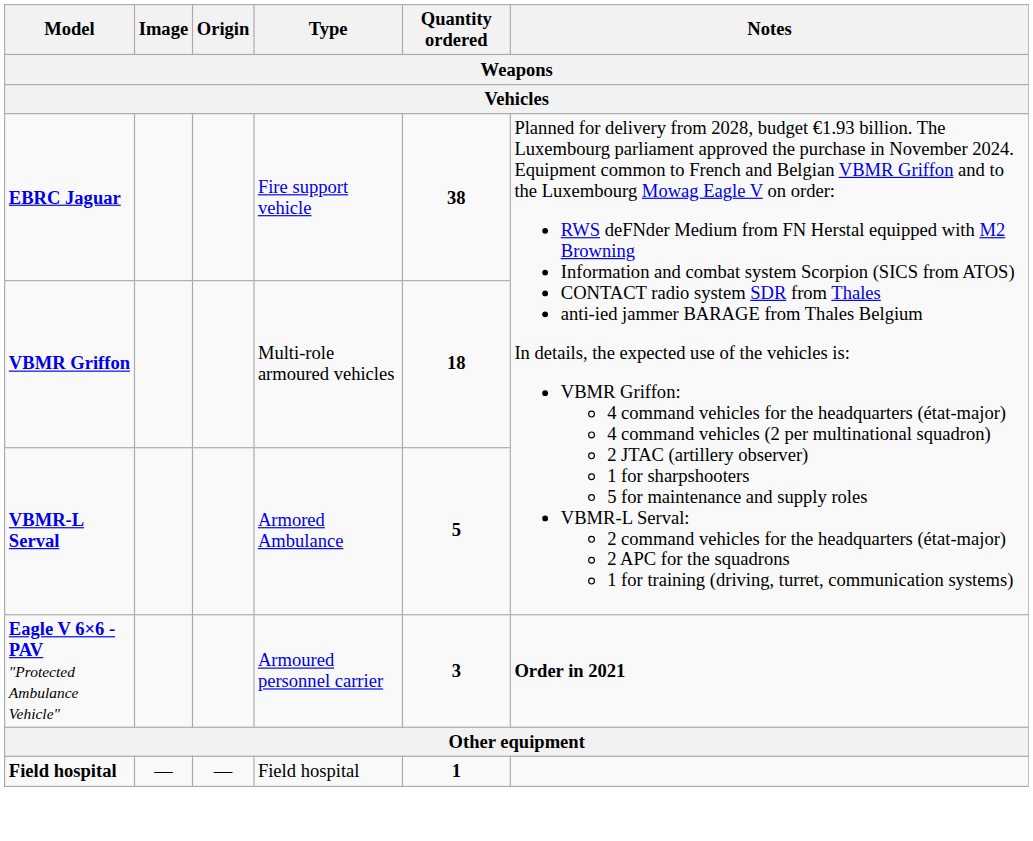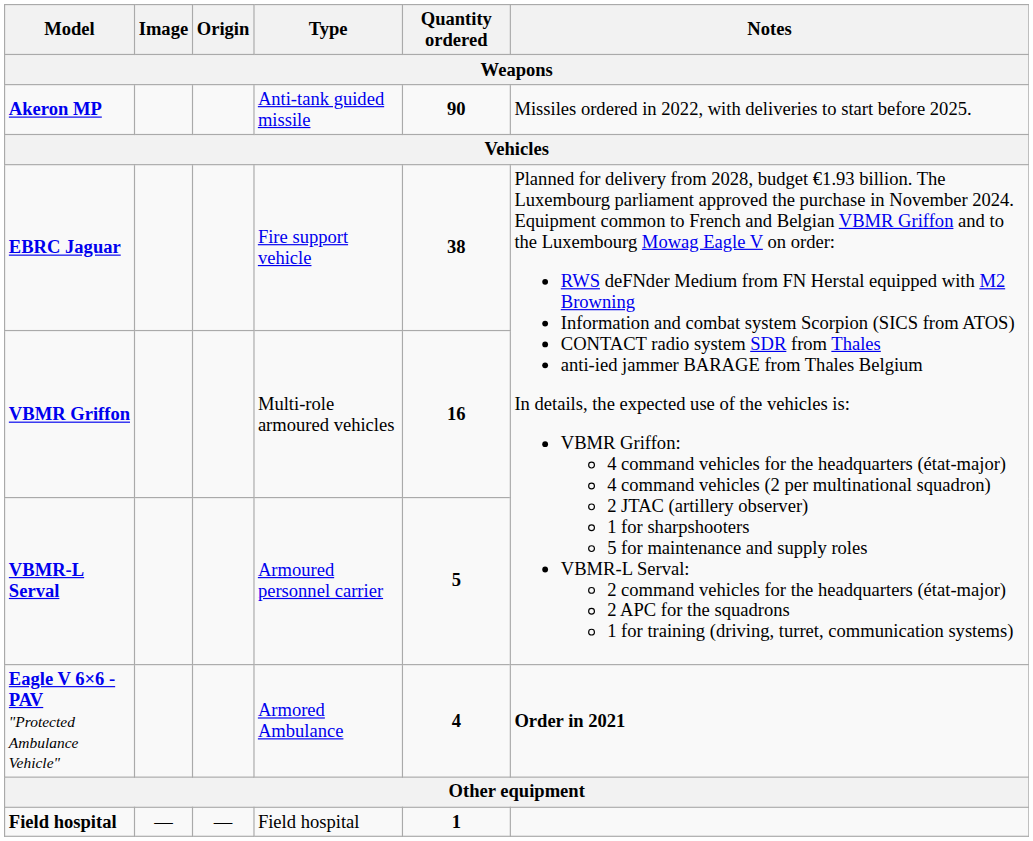 <table class="wikitable" style="width:100%;">
 <tr>
 <th>Model</th>
 <th>Image</th>
 <th>Origin</th>
 <th>Type</th>
 <th>Quantity ordered</th>
 <th>Notes</th>
 </tr>
 <tr>
 <th colspan="6">Weapons</th>
+</tr>
+<tr>
+<td><strong><a href='#'>Akeron MP</a></strong></td>
+<td></td>
+<td></td>
+<td><a href='#'>Anti-tank guided missile</a></td>
+<td style="text-align: center;"><strong>90</strong></td>
+<td>Missiles ordered in 2022, with deliveries to start before 2025.</td>
 </tr>
 <tr>
 <th colspan="6">Vehicles</th>
 </tr>
 <tr>
 <td><strong><a href='#'>EBRC Jaguar</a></strong></td>
 <td></td>
 <td></td>
 <td><a href='#'>Fire support vehicle</a></td>
 <td style="text-align: center;"><strong>38</strong></td>
 <td rowspan="3">Planned for delivery from 2028, budget €1.93 billion. The Luxembourg parliament approved the purchase in November 2024.<br>Equipment common to French and Belgian <a href='#'>VBMR Griffon</a> and to the Luxembourg <a href='#'>Mowag Eagle V</a> on order:<ul><li><a href='#'>RWS</a> deFNder Medium from FN Herstal equipped with <a href='#'>M2 Browning</a></li><li>Information and combat system Scorpion (SICS from ATOS)</li><li>CONTACT radio system <a href='#'>SDR</a> from <a href='#'>Thales</a></li><li>anti-ied jammer BARAGE from Thales Belgium</li></ul>In details, the expected use of the vehicles is:<ul><li>VBMR Griffon:<ul><li>4 command vehicles for the headquarters (état-major)</li><li>4 command vehicles (2 per multinational squadron)</li><li>2 JTAC (artillery observer)</li><li>1 for sharpshooters</li><li>5 for maintenance and supply roles</li></ul></li><li>VBMR-L Serval:<ul><li>2 command vehicles for the headquarters (état-major)</li><li>2 APC for the squadrons</li><li>1 for training (driving, turret, communication systems)</li></ul></li></ul></td>
 </tr>
 <tr>
 <td><strong><a href='#'>VBMR Griffon</a></strong></td>
 <td></td>
 <td></td>
 <td>Multi-role armoured vehicles</td>
-<td style="text-align: center;"><strong>18</strong></td>
+<td style="text-align: center;"><strong>16</strong></td>
 </tr>
 <tr>
 <td><strong><a href='#'>VBMR-L Serval</a></strong></td>
 <td></td>
 <td></td>
-<td><a href='#'>Armored</a><br><a href='#'>Ambulance</a></td>
+<td><a href='#'>Armoured personnel carrier</a></td>
 <td style="text-align: center;"><strong>5</strong></td>
 </tr>
 <tr>
 <td><a href='#'><strong>Eagle V 6×6 - PAV</strong></a><br><em><small>"Protected Ambulance Vehicle"</small></em></td>
 <td></td>
 <td></td>
-<td><a href='#'>Armoured personnel carrier</a></td>
-<td style="text-align: center;"><strong>3</strong></td>
+<td><a href='#'>Armored</a><br><a href='#'>Ambulance</a></td>
+<td style="text-align: center;"><strong>4</strong></td>
 <td><strong>Order in 2021</strong></td>
 </tr>
 <tr>
 <th colspan="6">Other equipment</th>
 </tr>
 <tr>
 <td><strong>Field hospital</strong></td>
 <td style="text-align:center;">—</td>
 <td style="text-align:center;">—</td>
 <td>Field hospital</td>
 <td style="text-align: center;"><strong>1</strong></td>
 <td></td>
 </tr>
 </table>
